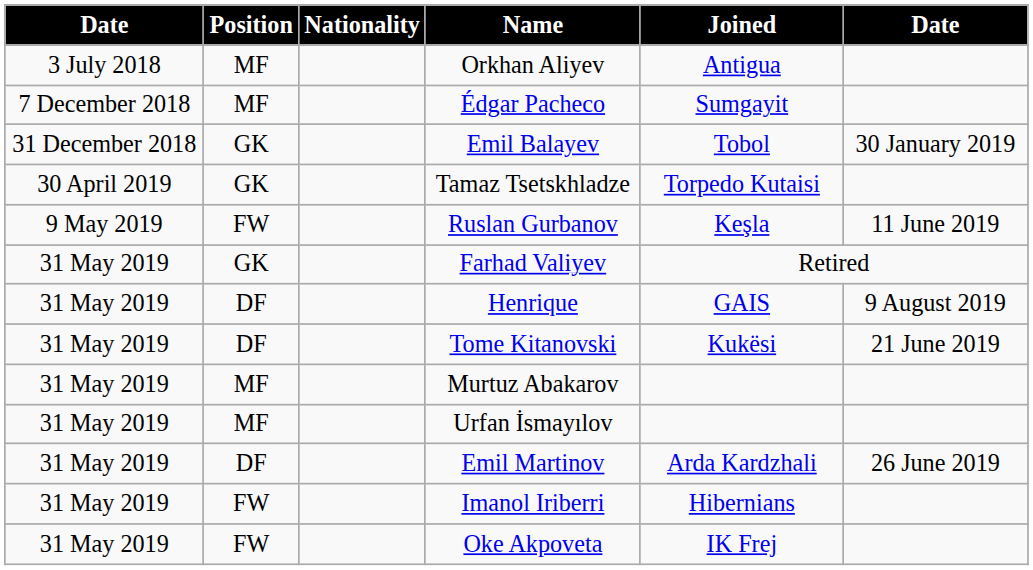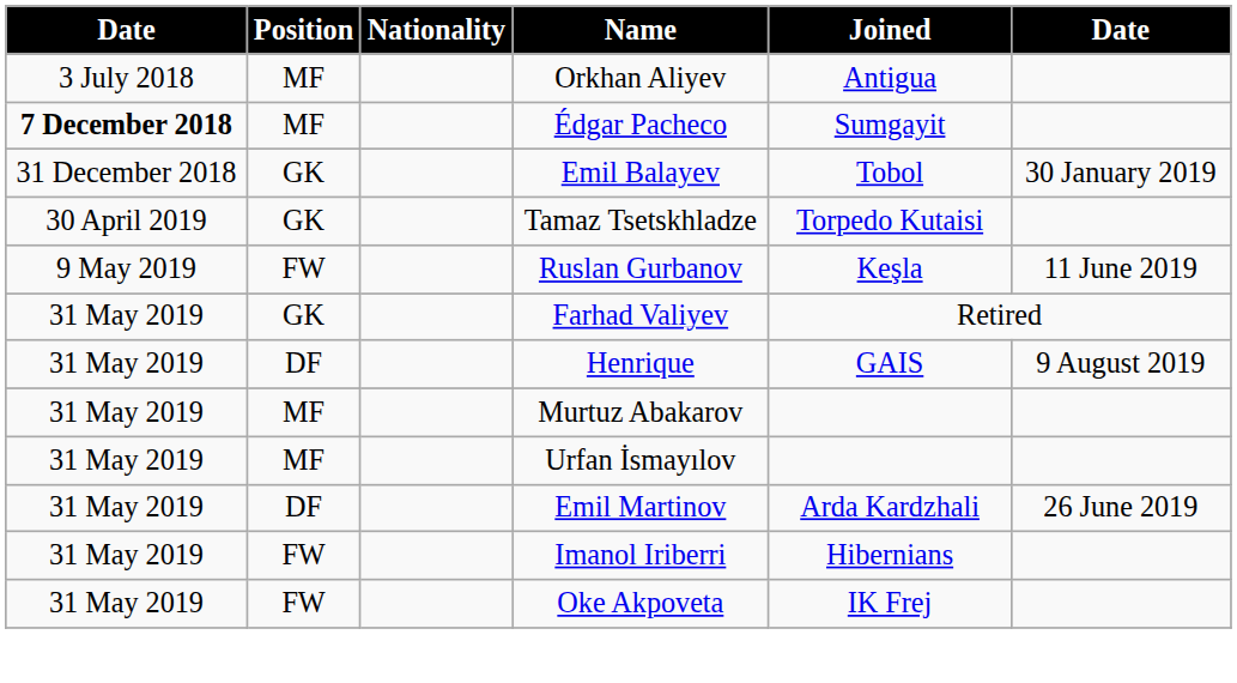 <table class="wikitable"  style="text-align:center; font-size:90%; ">
 <tr>
 <th style="background:#000000; color:#FFFFFF; width:200px;">Date</th>
 <th style="background:#000000; color:#FFFFFF; width:50px;">Position</th>
 <th style="background:#000000; color:#FFFFFF; width:50px;">Nationality</th>
 <th style="background:#000000; color:#FFFFFF; width:200px;">Name</th>
 <th style="background:#000000; color:#FFFFFF; width:200px;">Joined</th>
 <th style="background:#000000; color:#FFFFFF; width:200px;">Date</th>
 </tr>
 <tr>
 <td>3 July 2018</td>
 <td>MF</td>
 <td></td>
 <td>Orkhan Aliyev</td>
 <td><a href='#'>Antigua</a></td>
 <td></td>
 </tr>
 <tr>
-<td>7 December 2018</td>
+<td><strong>7 December 2018</strong></td>
 <td>MF</td>
 <td></td>
 <td><a href='#'>Édgar Pacheco</a></td>
 <td><a href='#'>Sumgayit</a></td>
 <td></td>
 </tr>
 <tr>
 <td>31 December 2018</td>
 <td>GK</td>
 <td></td>
 <td><a href='#'>Emil Balayev</a></td>
 <td><a href='#'>Tobol</a></td>
 <td>30 January 2019</td>
 </tr>
 <tr>
 <td>30 April 2019</td>
 <td>GK</td>
 <td></td>
 <td>Tamaz Tsetskhladze</td>
 <td><a href='#'>Torpedo Kutaisi</a></td>
 <td></td>
 </tr>
 <tr>
 <td>9 May 2019</td>
 <td>FW</td>
 <td></td>
 <td><a href='#'>Ruslan Gurbanov</a></td>
 <td><a href='#'>Keşla</a></td>
 <td>11 June 2019</td>
 </tr>
 <tr>
 <td>31 May 2019</td>
 <td>GK</td>
 <td></td>
 <td><a href='#'>Farhad Valiyev</a></td>
 <td colspan="2">Retired</td>
 </tr>
 <tr>
 <td>31 May 2019</td>
 <td>DF</td>
 <td></td>
 <td><a href='#'>Henrique</a></td>
 <td><a href='#'>GAIS</a></td>
 <td>9 August 2019</td>
 </tr>
 <tr>
 <td>31 May 2019</td>
-<td>DF</td>
-<td></td>
-<td><a href='#'>Tome Kitanovski</a></td>
-<td><a href='#'>Kukësi</a></td>
-<td>21 June 2019</td>
-</tr>
-<tr>
-<td>31 May 2019</td>
 <td>MF</td>
 <td></td>
 <td>Murtuz Abakarov</td>
 <td></td>
 <td></td>
 </tr>
 <tr>
 <td>31 May 2019</td>
 <td>MF</td>
 <td></td>
 <td>Urfan İsmayılov</td>
 <td></td>
 <td></td>
 </tr>
 <tr>
 <td>31 May 2019</td>
 <td>DF</td>
 <td></td>
 <td><a href='#'>Emil Martinov</a></td>
 <td><a href='#'>Arda Kardzhali</a></td>
 <td>26 June 2019</td>
 </tr>
 <tr>
 <td>31 May 2019</td>
 <td>FW</td>
 <td></td>
 <td><a href='#'>Imanol Iriberri</a></td>
 <td><a href='#'>Hibernians</a></td>
 <td></td>
 </tr>
 <tr>
 <td>31 May 2019</td>
 <td>FW</td>
 <td></td>
 <td><a href='#'>Oke Akpoveta</a></td>
 <td><a href='#'>IK Frej</a></td>
 <td></td>
 </tr>
 </table>
